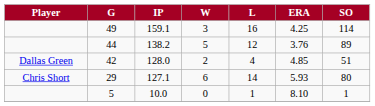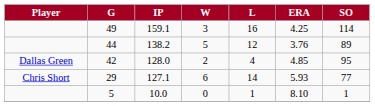 <table class="wikitable sortable">
 <tr>
 <th style="background:#A50024;color:white;" width="16%">Player</th>
 <th style="background:#A50024;color:white;" width="9%">G</th>
 <th style="background:#A50024;color:white;" width="9%">IP</th>
 <th style="background:#A50024;color:white;" width="9%">W</th>
 <th style="background:#A50024;color:white;" width="9%">L</th>
 <th style="background:#A50024;color:white;" width="9%">ERA</th>
 <th style="background:#A50024;color:white;" width="9%">SO</th>
 </tr>
 <tr align="center">
 <td></td>
 <td>49</td>
 <td>159.1</td>
 <td>3</td>
 <td>16</td>
 <td>4.25</td>
 <td>114</td>
 </tr>
 <tr align="center">
 <td></td>
 <td>44</td>
 <td>138.2</td>
 <td>5</td>
 <td>12</td>
 <td>3.76</td>
 <td>89</td>
 </tr>
 <tr align="center">
 <td><a href='#'>Dallas Green</a></td>
 <td>42</td>
 <td>128.0</td>
 <td>2</td>
 <td>4</td>
 <td>4.85</td>
-<td>51</td>
+<td>95</td>
 </tr>
 <tr align="center">
 <td><a href='#'>Chris Short</a></td>
 <td>29</td>
 <td>127.1</td>
 <td>6</td>
 <td>14</td>
 <td>5.93</td>
-<td>80</td>
+<td>77</td>
 </tr>
 <tr align="center">
 <td></td>
 <td>5</td>
 <td>10.0</td>
 <td>0</td>
 <td>1</td>
 <td>8.10</td>
 <td>1</td>
 </tr>
 <tr align="center">
 </tr>
 </table>
